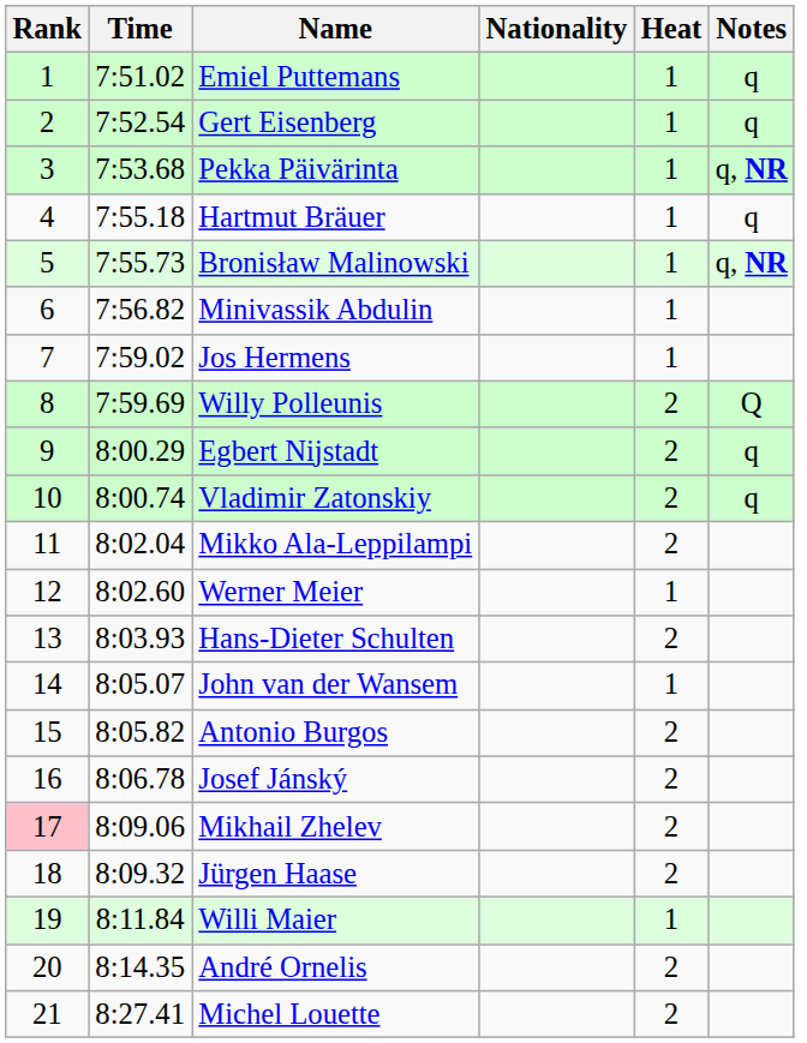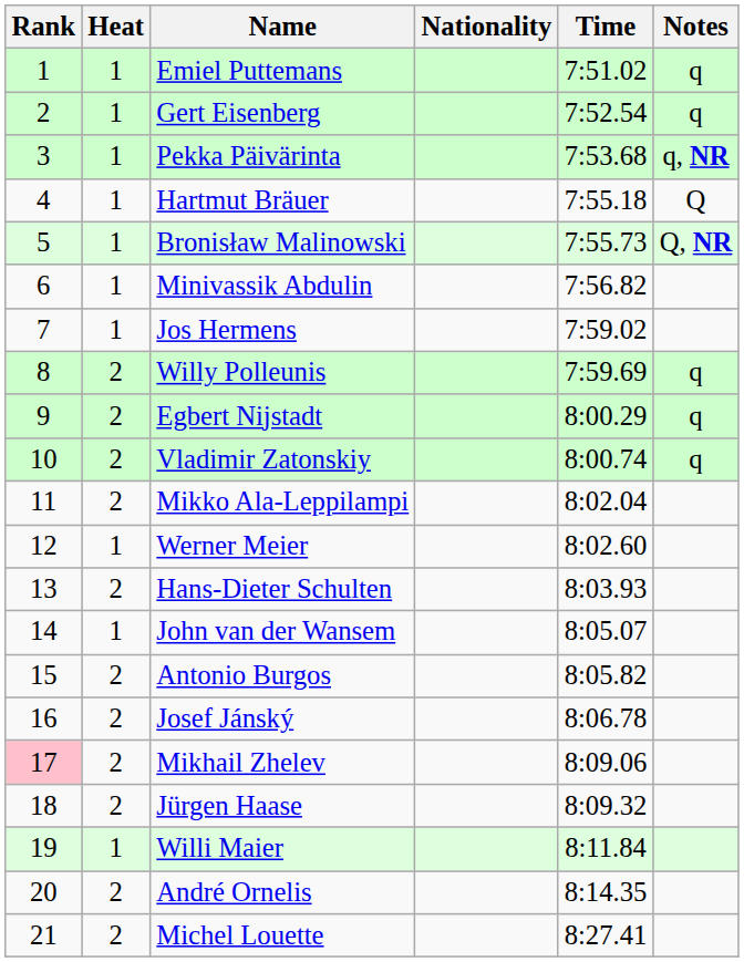 <table class="wikitable sortable" style="text-align:center">
 <tr>
 <th>Rank</th>
-<th>Time</th>
+<th>Heat</th>
 <th>Name</th>
 <th>Nationality</th>
-<th>Heat</th>
+<th>Time</th>
 <th>Notes</th>
 </tr>
 <tr bgcolor=ccffcc>
 <td>1</td>
-<td>7:51.02</td>
+<td>1</td>
 <td align="left"><a href='#'>Emiel Puttemans</a></td>
 <td align=left></td>
-<td>1</td>
+<td>7:51.02</td>
 <td>q</td>
 </tr>
 <tr bgcolor=ccffcc>
 <td>2</td>
-<td>7:52.54</td>
+<td>1</td>
 <td align="left"><a href='#'>Gert Eisenberg</a></td>
 <td align=left></td>
-<td>1</td>
+<td>7:52.54</td>
 <td>q</td>
 </tr>
 <tr bgcolor=ccffcc>
 <td>3</td>
-<td>7:53.68</td>
+<td>1</td>
 <td align="left"><a href='#'>Pekka Päivärinta</a></td>
 <td align=left></td>
-<td>1</td>
+<td>7:53.68</td>
 <td>q, <strong><a href='#'>NR</a></strong></td>
 </tr>
 <tr>
 <td>4</td>
-<td>7:55.18</td>
+<td>1</td>
 <td align="left"><a href='#'>Hartmut Bräuer</a></td>
 <td align=left></td>
-<td>1</td>
-<td>q</td>
+<td>7:55.18</td>
+<td>Q</td>
 </tr>
 <tr bgcolor=ddffdd>
 <td>5</td>
-<td>7:55.73</td>
+<td>1</td>
 <td align="left"><a href='#'>Bronisław Malinowski</a></td>
 <td align=left></td>
-<td>1</td>
-<td>q, <strong><a href='#'>NR</a></strong></td>
+<td>7:55.73</td>
+<td>Q, <strong><a href='#'>NR</a></strong></td>
 </tr>
 <tr>
 <td>6</td>
-<td>7:56.82</td>
+<td>1</td>
 <td align="left"><a href='#'>Minivassik Abdulin</a></td>
 <td align=left></td>
-<td>1</td>
+<td>7:56.82</td>
 <td></td>
 </tr>
 <tr>
 <td>7</td>
-<td>7:59.02</td>
+<td>1</td>
 <td align="left"><a href='#'>Jos Hermens</a></td>
 <td align=left></td>
-<td>1</td>
+<td>7:59.02</td>
 <td></td>
 </tr>
 <tr bgcolor=ccffcc>
 <td>8</td>
-<td>7:59.69</td>
+<td>2</td>
 <td align="left"><a href='#'>Willy Polleunis</a></td>
 <td align=left></td>
-<td>2</td>
-<td>Q</td>
+<td>7:59.69</td>
+<td>q</td>
 </tr>
 <tr bgcolor=ccffcc>
 <td>9</td>
-<td>8:00.29</td>
+<td>2</td>
 <td align="left"><a href='#'>Egbert Nijstadt</a></td>
 <td align=left></td>
-<td>2</td>
+<td>8:00.29</td>
 <td>q</td>
 </tr>
 <tr bgcolor=ccffcc>
 <td>10</td>
-<td>8:00.74</td>
+<td>2</td>
 <td align="left"><a href='#'>Vladimir Zatonskiy</a></td>
 <td align=left></td>
-<td>2</td>
+<td>8:00.74</td>
 <td>q</td>
 </tr>
 <tr>
 <td>11</td>
-<td>8:02.04</td>
+<td>2</td>
 <td align="left"><a href='#'>Mikko Ala-Leppilampi</a></td>
 <td align=left></td>
-<td>2</td>
+<td>8:02.04</td>
 <td></td>
 </tr>
 <tr>
 <td>12</td>
-<td>8:02.60</td>
+<td>1</td>
 <td align="left"><a href='#'>Werner Meier</a></td>
 <td align=left></td>
-<td>1</td>
+<td>8:02.60</td>
 <td></td>
 </tr>
 <tr>
 <td>13</td>
-<td>8:03.93</td>
+<td>2</td>
 <td align="left"><a href='#'>Hans-Dieter Schulten</a></td>
 <td align=left></td>
-<td>2</td>
+<td>8:03.93</td>
 <td></td>
 </tr>
 <tr>
 <td>14</td>
-<td>8:05.07</td>
+<td>1</td>
 <td align="left"><a href='#'>John van der Wansem</a></td>
 <td align=left></td>
-<td>1</td>
+<td>8:05.07</td>
 <td></td>
 </tr>
 <tr>
 <td>15</td>
-<td>8:05.82</td>
+<td>2</td>
 <td align="left"><a href='#'>Antonio Burgos</a></td>
 <td align=left></td>
-<td>2</td>
+<td>8:05.82</td>
 <td></td>
 </tr>
 <tr>
 <td>16</td>
-<td>8:06.78</td>
+<td>2</td>
 <td align="left"><a href='#'>Josef Jánský</a></td>
 <td align=left></td>
-<td>2</td>
+<td>8:06.78</td>
 <td></td>
 </tr>
 <tr>
 <td style="background: pink;">17</td>
-<td>8:09.06</td>
+<td>2</td>
 <td align="left"><a href='#'>Mikhail Zhelev</a></td>
 <td align=left></td>
-<td>2</td>
+<td>8:09.06</td>
 <td></td>
 </tr>
 <tr>
 <td>18</td>
-<td>8:09.32</td>
+<td>2</td>
 <td align="left"><a href='#'>Jürgen Haase</a></td>
 <td align=left></td>
-<td>2</td>
+<td>8:09.32</td>
 <td></td>
 </tr>
 <tr bgcolor=ddffdd>
 <td>19</td>
-<td>8:11.84</td>
+<td>1</td>
 <td align="left"><a href='#'>Willi Maier</a></td>
 <td align=left></td>
-<td>1</td>
+<td>8:11.84</td>
 <td></td>
 </tr>
 <tr>
 <td>20</td>
-<td>8:14.35</td>
+<td>2</td>
 <td align="left"><a href='#'>André Ornelis</a></td>
 <td align=left></td>
-<td>2</td>
+<td>8:14.35</td>
 <td></td>
 </tr>
 <tr>
 <td>21</td>
-<td>8:27.41</td>
+<td>2</td>
 <td align="left"><a href='#'>Michel Louette</a></td>
 <td align=left></td>
-<td>2</td>
+<td>8:27.41</td>
 <td></td>
 </tr>
 </table>
